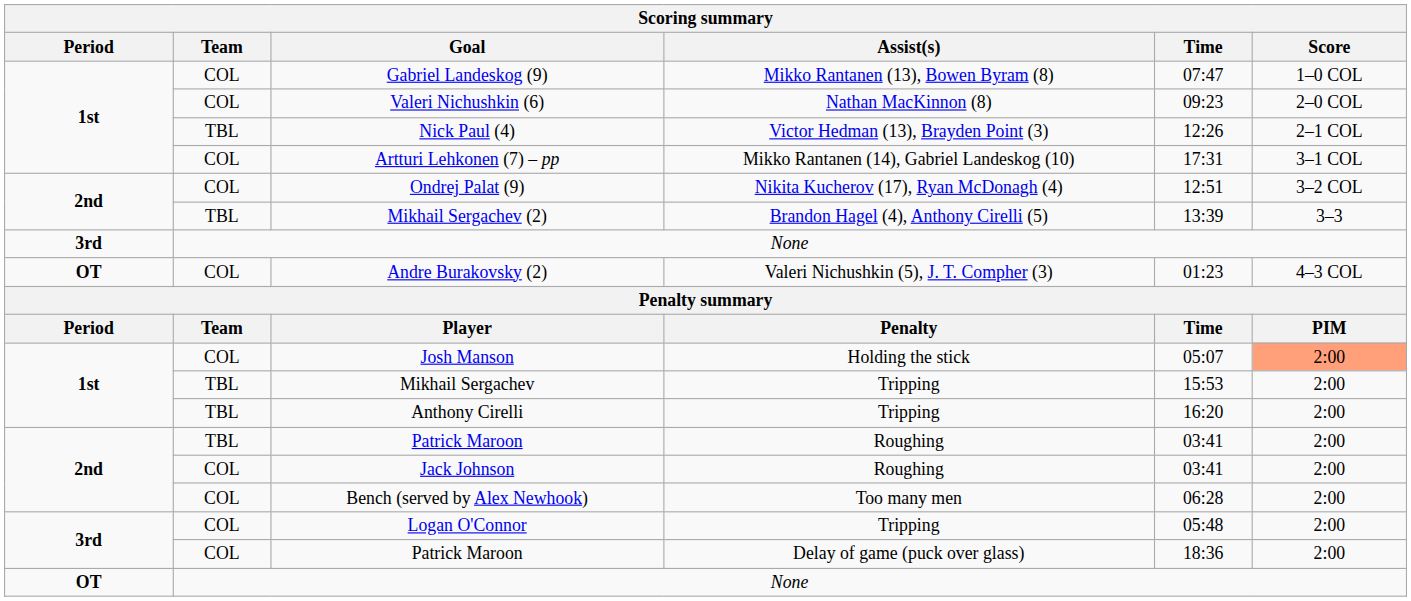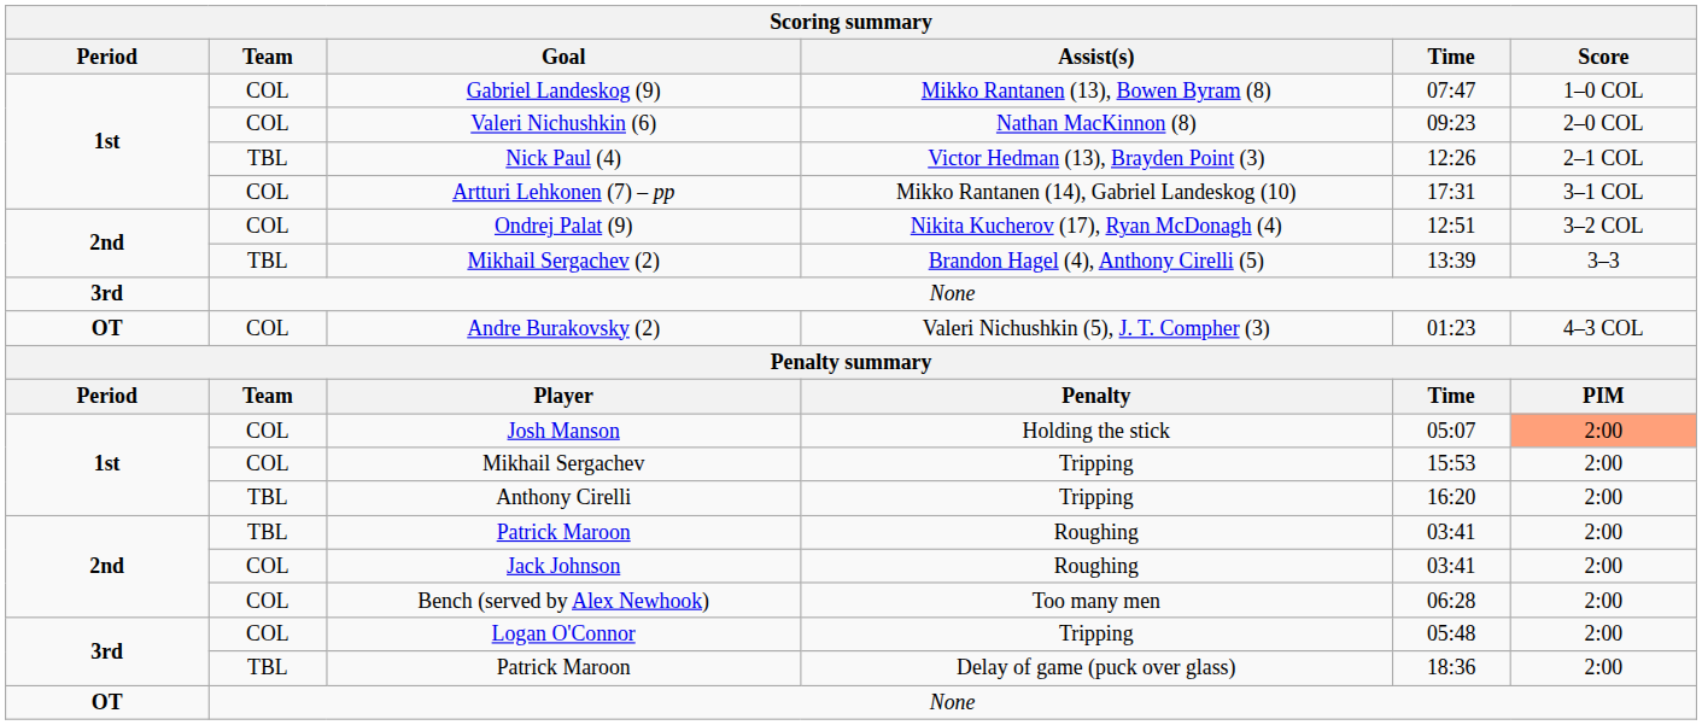 <table style="width:100%;" class="wikitable">
 <tr>
 <th colspan="6">Scoring summary</th>
 </tr>
 <tr>
 <th style="width:12%;">Period</th>
 <th style="width:7%;">Team</th>
 <th style="width:28%;">Goal</th>
 <th style="width:35%;">Assist(s)</th>
 <th style="width:7%;">Time</th>
 <th style="width:11%;">Score</th>
 </tr>
 <tr style="text-align:center;">
 <td rowspan ="4"><strong>1st</strong></td>
 <td>COL</td>
 <td><a href='#'>Gabriel Landeskog</a> (9)</td>
 <td><a href='#'>Mikko Rantanen</a> (13), <a href='#'>Bowen Byram</a> (8)</td>
 <td>07:47</td>
 <td>1–0 COL</td>
 </tr>
 <tr style="text-align:center;">
 <td>COL</td>
 <td><a href='#'>Valeri Nichushkin</a> (6)</td>
 <td><a href='#'>Nathan MacKinnon</a> (8)</td>
 <td>09:23</td>
 <td>2–0 COL</td>
 </tr>
 <tr style="text-align:center;">
 <td>TBL</td>
 <td><a href='#'>Nick Paul</a> (4)</td>
 <td><a href='#'>Victor Hedman</a> (13), <a href='#'>Brayden Point</a> (3)</td>
 <td>12:26</td>
 <td>2–1 COL</td>
 </tr>
 <tr style="text-align:center;">
 <td>COL</td>
 <td><a href='#'>Artturi Lehkonen</a> (7) – <em>pp</em></td>
 <td>Mikko Rantanen (14), Gabriel Landeskog (10)</td>
 <td>17:31</td>
 <td>3–1 COL</td>
 </tr>
 <tr style="text-align:center;">
 <td rowspan="2"><strong>2nd</strong></td>
 <td>COL</td>
 <td><a href='#'>Ondrej Palat</a> (9)</td>
 <td><a href='#'>Nikita Kucherov</a> (17), <a href='#'>Ryan McDonagh</a> (4)</td>
 <td>12:51</td>
 <td>3–2 COL</td>
 </tr>
 <tr style="text-align:center;">
 <td>TBL</td>
 <td><a href='#'>Mikhail Sergachev</a> (2)</td>
 <td><a href='#'>Brandon Hagel</a> (4), <a href='#'>Anthony Cirelli</a> (5)</td>
 <td>13:39</td>
 <td>3–3</td>
 </tr>
 <tr style="text-align:center;">
 <td rowspan="1"><strong>3rd</strong></td>
 <td colspan="5"><em>None</em></td>
 </tr>
 <tr style="text-align:center;">
 <td rowspan="1"><strong>OT</strong></td>
 <td>COL</td>
 <td><a href='#'>Andre Burakovsky</a> (2)</td>
 <td>Valeri Nichushkin (5), <a href='#'>J. T. Compher</a> (3)</td>
 <td>01:23</td>
 <td>4–3 COL</td>
 </tr>
 <tr>
 <th colspan="6">Penalty summary</th>
 </tr>
 <tr>
 <th style="width:12%;">Period</th>
 <th style="width:7%;">Team</th>
 <th style="width:28%;">Player</th>
 <th style="width:35%;">Penalty</th>
 <th style="width:7%;">Time</th>
 <th style="width:11%;">PIM</th>
 </tr>
 <tr style="text-align:center;">
 <td rowspan="3"><strong>1st</strong></td>
 <td>COL</td>
 <td><a href='#'>Josh Manson</a></td>
 <td>Holding the stick</td>
 <td>05:07</td>
 <td style="background: lightsalmon;">2:00</td>
 </tr>
 <tr style="text-align:center;">
-<td>TBL</td>
+<td>COL</td>
 <td>Mikhail Sergachev</td>
 <td>Tripping</td>
 <td>15:53</td>
 <td>2:00</td>
 </tr>
 <tr style="text-align:center;">
 <td>TBL</td>
 <td>Anthony Cirelli</td>
 <td>Tripping</td>
 <td>16:20</td>
 <td>2:00</td>
 </tr>
 <tr style="text-align:center;">
 <td rowspan="3"><strong>2nd</strong></td>
 <td>TBL</td>
 <td><a href='#'>Patrick Maroon</a></td>
 <td>Roughing</td>
 <td>03:41</td>
 <td>2:00</td>
 </tr>
 <tr style="text-align:center;">
 <td>COL</td>
 <td><a href='#'>Jack Johnson</a></td>
 <td>Roughing</td>
 <td>03:41</td>
 <td>2:00</td>
 </tr>
 <tr style="text-align:center;">
 <td>COL</td>
 <td>Bench (served by <a href='#'>Alex Newhook</a>)</td>
 <td>Too many men</td>
 <td>06:28</td>
 <td>2:00</td>
 </tr>
 <tr style="text-align:center;">
 <td rowspan="2"><strong>3rd</strong></td>
 <td>COL</td>
 <td><a href='#'>Logan O'Connor</a></td>
 <td>Tripping</td>
 <td>05:48</td>
 <td>2:00</td>
 </tr>
 <tr style="text-align:center;">
-<td>COL</td>
+<td>TBL</td>
 <td>Patrick Maroon</td>
 <td>Delay of game (puck over glass)</td>
 <td>18:36</td>
 <td>2:00</td>
 </tr>
 <tr style="text-align:center;">
 <td><strong>OT</strong></td>
 <td colspan="5"><em>None</em></td>
 </tr>
 </table>
